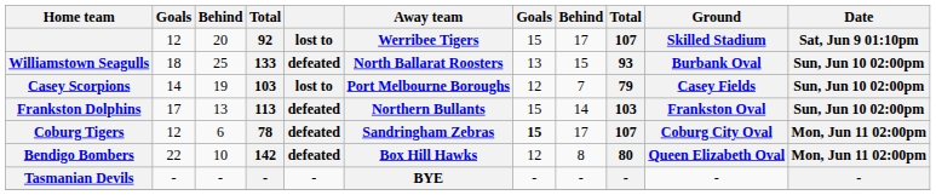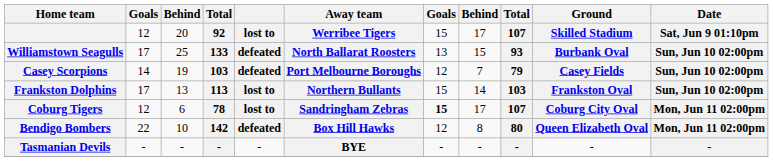 <table class="wikitable">
 <tr>
 <th align=center>Home team</th>
 <th align=center>Goals</th>
 <th align=center>Behind</th>
 <th align=center>Total</th>
 <th align=center></th>
 <th align=center>Away team</th>
 <th align=center>Goals</th>
 <th align=center>Behind</th>
 <th align=center>Total</th>
 <th align=center>Ground</th>
 <th align=center>Date</th>
 </tr>
 <tr>
 <th align=center></th>
 <td align=center>12</td>
 <td align=center>20</td>
 <th align=center>92</th>
 <th align=center>lost to</th>
 <th align=center><a href='#'>Werribee Tigers</a></th>
 <td align=center>15</td>
 <td align=center>17</td>
 <th align=center>107</th>
 <th align=center><a href='#'>Skilled Stadium</a></th>
 <th align=center>Sat, Jun 9 01:10pm</th>
 </tr>
 <tr>
 <th align=center><a href='#'>Williamstown Seagulls</a></th>
-<td align=center>18</td>
+<td align=center>17</td>
 <td align=center>25</td>
 <th align=center>133</th>
 <th align=center>defeated</th>
 <th align=center><a href='#'>North Ballarat Roosters</a></th>
 <td align=center>13</td>
 <td align=center>15</td>
 <th align=center>93</th>
 <th align=center><a href='#'>Burbank Oval</a></th>
 <th align=center>Sun, Jun 10 02:00pm</th>
 </tr>
 <tr>
 <th align=center><a href='#'>Casey Scorpions</a></th>
 <td align=center>14</td>
 <td align=center>19</td>
 <th align=center>103</th>
-<th align=center>lost to</th>
+<th align=center>defeated</th>
 <th align=center><a href='#'>Port Melbourne Boroughs</a></th>
 <td align=center>12</td>
 <td align=center>7</td>
 <th align=center>79</th>
 <th align=center><a href='#'>Casey Fields</a></th>
 <th align=center>Sun, Jun 10 02:00pm</th>
 </tr>
 <tr>
 <th align=center><a href='#'>Frankston Dolphins</a></th>
 <td align=center>17</td>
 <td align=center>13</td>
 <th align=center>113</th>
-<th align=center>defeated</th>
+<th align=center>lost to</th>
 <th align=center><a href='#'>Northern Bullants</a></th>
 <td align=center>15</td>
 <td align=center>14</td>
 <th align=center>103</th>
 <th align=center><a href='#'>Frankston Oval</a></th>
 <th align=center>Sun, Jun 10 02:00pm</th>
 </tr>
 <tr>
 <th align=center><a href='#'>Coburg Tigers</a></th>
 <td align=center>12</td>
 <td align=center>6</td>
 <th align=center>78</th>
-<th align=center>defeated</th>
+<th align=center>lost to</th>
 <th align=center><a href='#'>Sandringham Zebras</a></th>
 <td align=center><strong>15</strong></td>
 <td align=center>17</td>
 <th align=center>107</th>
 <th align=center><a href='#'>Coburg City Oval</a></th>
 <th align=center>Mon, Jun 11 02:00pm</th>
 </tr>
 <tr>
 <th align=center><a href='#'>Bendigo Bombers</a></th>
 <td align=center>22</td>
 <td align=center>10</td>
 <th align=center>142</th>
 <th align=center>defeated</th>
 <th align=center><a href='#'>Box Hill Hawks</a></th>
 <td align=center>12</td>
 <td align=center>8</td>
 <th align=center>80</th>
 <th align=center><a href='#'>Queen Elizabeth Oval</a></th>
 <th align=center>Mon, Jun 11 02:00pm</th>
 </tr>
 <tr>
 <th align=center><a href='#'>Tasmanian Devils</a></th>
 <td align=center>-</td>
 <td align=center>-</td>
 <th align=center>-</th>
 <td align=center>-</td>
 <th align=center>BYE</th>
 <td align=center>-</td>
 <td align=center>-</td>
 <th align=center>-</th>
 <td align=center>-</td>
 <th align=center>-</th>
 </tr>
 <tr>
 </tr>
 </table>
